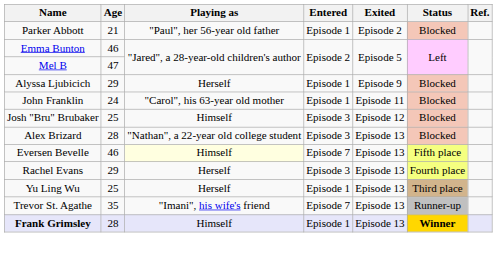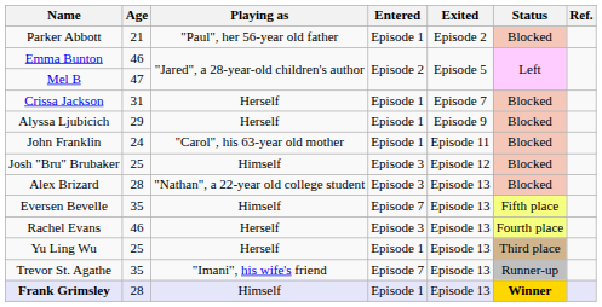 <table class="wikitable nowrap" style="text-align:center;">
 <tr>
 <th>Name</th>
 <th>Age</th>
 <th>Playing as</th>
 <th>Entered</th>
 <th>Exited</th>
 <th>Status</th>
 <th>Ref.</th>
 </tr>
 <tr>
 <td>Parker Abbott</td>
 <td>21</td>
 <td>"Paul", her 56-year old father</td>
 <td>Episode 1</td>
 <td>Episode 2</td>
 <td style="background:#f4c7b8;">Blocked</td>
 <td></td>
 </tr>
 <tr>
 <td><a href='#'>Emma Bunton</a></td>
 <td>46</td>
 <td rowspan=2>"Jared", a 28-year-old children's author</td>
 <td rowspan=2>Episode 2</td>
 <td rowspan=2>Episode 5</td>
 <td rowspan=2 style="background:#fcf;">Left</td>
 <td rowspan=2></td>
 </tr>
 <tr>
 <td><a href='#'>Mel B</a></td>
 <td>47</td>
+</tr>
+<tr>
+<td><a href='#'>Crissa Jackson</a></td>
+<td>31</td>
+<td>Herself</td>
+<td>Episode 1</td>
+<td>Episode 7</td>
+<td style="background:#f4c7b8;">Blocked</td>
+<td></td>
 </tr>
 <tr>
 <td>Alyssa Ljubicich</td>
 <td>29</td>
 <td>Herself</td>
 <td>Episode 1</td>
 <td>Episode 9</td>
 <td style="background:#f4c7b8;">Blocked</td>
 <td></td>
 </tr>
 <tr>
 <td>John Franklin</td>
 <td>24</td>
 <td>"Carol", his 63-year old mother</td>
 <td>Episode 1</td>
 <td>Episode 11</td>
 <td style="background:#f4c7b8;">Blocked</td>
 <td></td>
 </tr>
 <tr>
 <td>Josh "Bru" Brubaker</td>
 <td>25</td>
 <td>Himself</td>
 <td>Episode 3</td>
 <td>Episode 12</td>
 <td style="background:#f4c7b8;">Blocked</td>
 <td></td>
 </tr>
 <tr>
 <td>Alex Brizard</td>
 <td>28</td>
 <td>"Nathan", a 22-year old college student</td>
 <td>Episode 3</td>
 <td>Episode 13</td>
 <td style="background:#f4c7b8;">Blocked</td>
 <td></td>
 </tr>
 <tr>
 <td>Eversen Bevelle</td>
-<td>46</td>
-<td style="background: lightyellow;">Himself</td>
+<td>35</td>
+<td>Himself</td>
 <td>Episode 7</td>
 <td>Episode 13</td>
 <td style="background:#F5FF80;">Fifth place</td>
 <td></td>
 </tr>
 <tr>
 <td>Rachel Evans</td>
-<td>29</td>
+<td>46</td>
 <td>Herself</td>
 <td>Episode 3</td>
 <td>Episode 13</td>
 <td style="background:#F5FF80;">Fourth place</td>
 <td></td>
 </tr>
 <tr>
 <td>Yu Ling Wu</td>
 <td>25</td>
 <td>Herself</td>
 <td>Episode 1</td>
 <td>Episode 13</td>
 <td style="background:tan;">Third place</td>
 <td></td>
 </tr>
 <tr>
 <td>Trevor St. Agathe</td>
 <td>35</td>
 <td>"Imani", <a href='#'>his wife's</a> friend</td>
 <td>Episode 7</td>
 <td>Episode 13</td>
 <td style="background:silver;">Runner-up</td>
 <td></td>
 </tr>
 <tr style="background:lavender;" |>
 <td><strong>Frank Grimsley</strong></td>
 <td>28</td>
 <td>Himself</td>
 <td>Episode 1</td>
 <td>Episode 13</td>
 <td bgcolor=gold><strong>Winner</strong></td>
 <td></td>
 </tr>
 </table>
